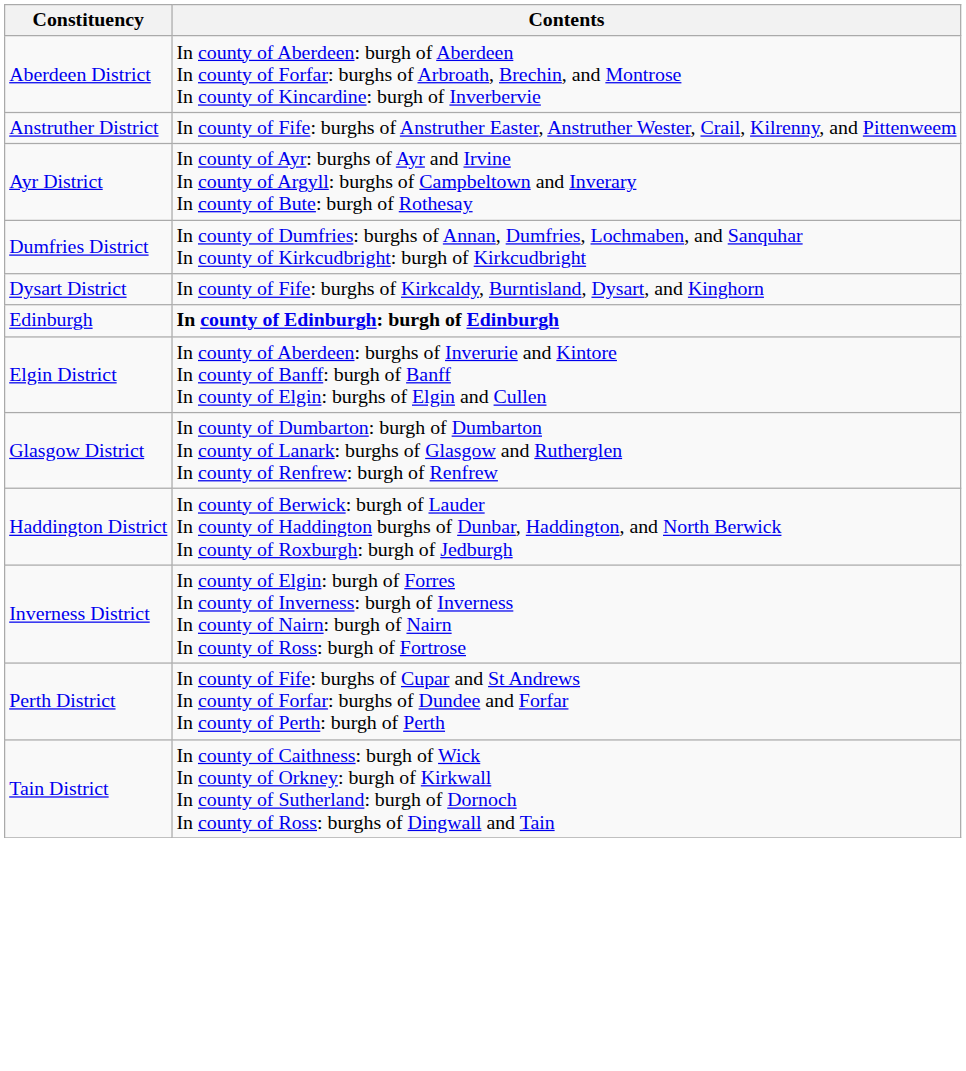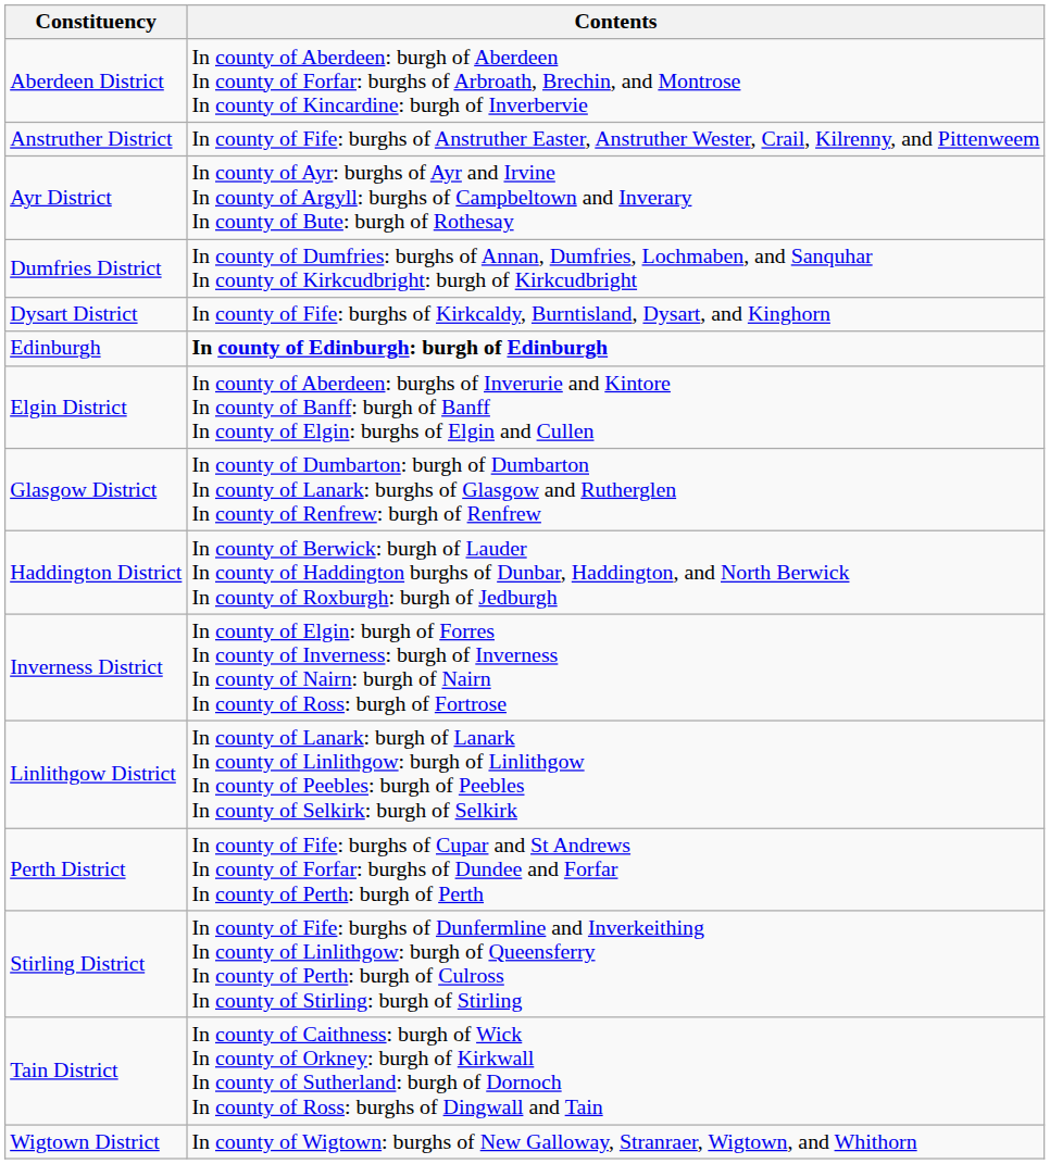 <table class="wikitable">
 <tr>
 <th>Constituency</th>
 <th>Contents</th>
 </tr>
 <tr>
 <td><a href='#'>Aberdeen District</a></td>
 <td>In <a href='#'>county of Aberdeen</a>: burgh of <a href='#'>Aberdeen</a><br> In <a href='#'>county of Forfar</a>: burghs of  <a href='#'>Arbroath</a>, <a href='#'>Brechin</a>, and <a href='#'>Montrose</a> <br> In <a href='#'>county of Kincardine</a>: burgh of <a href='#'>Inverbervie</a></td>
 </tr>
 <tr>
 <td><a href='#'>Anstruther District</a></td>
 <td>In <a href='#'>county of Fife</a>: burghs of <a href='#'>Anstruther Easter</a>, <a href='#'>Anstruther Wester</a>, <a href='#'>Crail</a>, <a href='#'>Kilrenny</a>, and <a href='#'>Pittenweem</a></td>
 </tr>
 <tr>
 <td><a href='#'>Ayr District</a></td>
 <td>In <a href='#'>county of Ayr</a>: burghs of <a href='#'>Ayr</a> and <a href='#'>Irvine</a><br> In <a href='#'>county of Argyll</a>: burghs of <a href='#'>Campbeltown</a> and <a href='#'>Inverary</a><br> In <a href='#'>county of Bute</a>: burgh of <a href='#'>Rothesay</a></td>
 </tr>
 <tr>
 <td><a href='#'>Dumfries District</a></td>
 <td>In <a href='#'>county of Dumfries</a>: burghs of <a href='#'>Annan</a>, <a href='#'>Dumfries</a>, <a href='#'>Lochmaben</a>, and <a href='#'>Sanquhar</a><br> In  <a href='#'>county of Kirkcudbright</a>: burgh of <a href='#'>Kirkcudbright</a></td>
 </tr>
 <tr>
 <td><a href='#'>Dysart District</a></td>
 <td>In <a href='#'>county of Fife</a>: burghs of <a href='#'>Kirkcaldy</a>, <a href='#'>Burntisland</a>, <a href='#'>Dysart</a>, and <a href='#'>Kinghorn</a></td>
 </tr>
 <tr>
 <td><a href='#'>Edinburgh</a></td>
 <td><strong>In <a href='#'>county of Edinburgh</a>: burgh of <a href='#'>Edinburgh</a></strong></td>
 </tr>
 <tr>
 <td><a href='#'>Elgin District</a></td>
 <td>In <a href='#'>county of Aberdeen</a>: burghs of <a href='#'>Inverurie</a> and <a href='#'>Kintore</a><br> In <a href='#'>county of Banff</a>: burgh of <a href='#'>Banff</a><br> In <a href='#'>county of Elgin</a>: burghs of <a href='#'>Elgin</a> and <a href='#'>Cullen</a></td>
 </tr>
 <tr>
 <td><a href='#'>Glasgow District</a></td>
 <td>In <a href='#'>county of Dumbarton</a>: burgh of <a href='#'>Dumbarton</a><br> In <a href='#'>county of Lanark</a>: burghs of <a href='#'>Glasgow</a> and <a href='#'>Rutherglen</a><br> In <a href='#'>county of Renfrew</a>: burgh of <a href='#'>Renfrew</a></td>
 </tr>
 <tr>
 <td><a href='#'>Haddington District</a></td>
 <td>In <a href='#'>county of Berwick</a>: burgh of <a href='#'>Lauder</a><br> In <a href='#'>county of Haddington</a> burghs of <a href='#'>Dunbar</a>, <a href='#'>Haddington</a>, and <a href='#'>North Berwick</a><br> In <a href='#'>county of Roxburgh</a>: burgh of <a href='#'>Jedburgh</a></td>
 </tr>
 <tr>
 <td><a href='#'>Inverness District</a></td>
 <td>In <a href='#'>county of Elgin</a>: burgh of <a href='#'>Forres</a><br> In <a href='#'>county of Inverness</a>: burgh of <a href='#'>Inverness</a><br> In <a href='#'>county of Nairn</a>: burgh of <a href='#'>Nairn</a><br> In <a href='#'>county of Ross</a>: burgh of <a href='#'>Fortrose</a></td>
 </tr>
 <tr>
+<td><a href='#'>Linlithgow District</a></td>
+<td>In <a href='#'>county of Lanark</a>: burgh of <a href='#'>Lanark</a> <br> In <a href='#'>county of Linlithgow</a>: burgh of <a href='#'>Linlithgow</a> <br> In <a href='#'>county of Peebles</a>: burgh of <a href='#'>Peebles</a> <br> In <a href='#'>county of Selkirk</a>: burgh of <a href='#'>Selkirk</a></td>
+</tr>
+<tr>
 <td><a href='#'>Perth District</a></td>
 <td>In <a href='#'>county of Fife</a>: burghs of <a href='#'>Cupar</a> and <a href='#'>St Andrews</a> <br> In <a href='#'>county of Forfar</a>: burghs of <a href='#'>Dundee</a> and <a href='#'>Forfar</a> <br> In <a href='#'>county of Perth</a>: burgh of <a href='#'>Perth</a></td>
+</tr>
+<tr>
+<td><a href='#'>Stirling District</a></td>
+<td>In <a href='#'>county of Fife</a>: burghs of <a href='#'>Dunfermline</a> and <a href='#'>Inverkeithing</a><br> In <a href='#'>county of Linlithgow</a>: burgh of <a href='#'>Queensferry</a><br> In <a href='#'>county of Perth</a>: burgh of <a href='#'>Culross</a> <br> In <a href='#'>county of Stirling</a>: burgh of <a href='#'>Stirling</a></td>
 </tr>
 <tr>
 <td><a href='#'>Tain District</a></td>
 <td>In <a href='#'>county of Caithness</a>: burgh of <a href='#'>Wick</a><br> In <a href='#'>county of Orkney</a>: burgh of <a href='#'>Kirkwall</a><br> In <a href='#'>county of Sutherland</a>: burgh of <a href='#'>Dornoch</a><br> In <a href='#'>county of Ross</a>: burghs of <a href='#'>Dingwall</a> and <a href='#'>Tain</a></td>
 </tr>
+<tr>
+<td><a href='#'>Wigtown District</a></td>
+<td>In <a href='#'>county of Wigtown</a>: burghs of <a href='#'>New Galloway</a>, <a href='#'>Stranraer</a>, <a href='#'>Wigtown</a>, and <a href='#'>Whithorn</a></td>
+</tr>
 </table>
